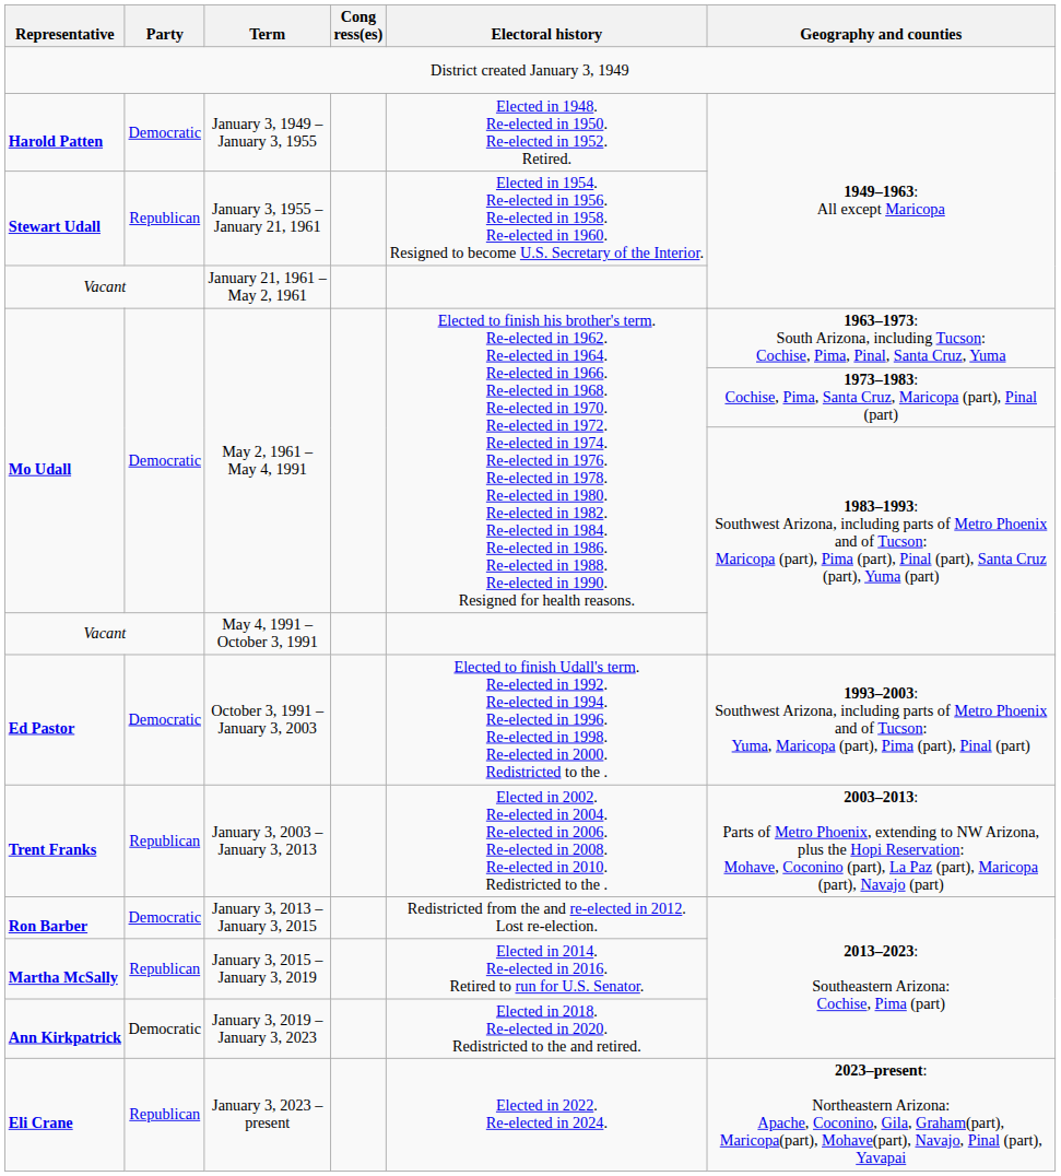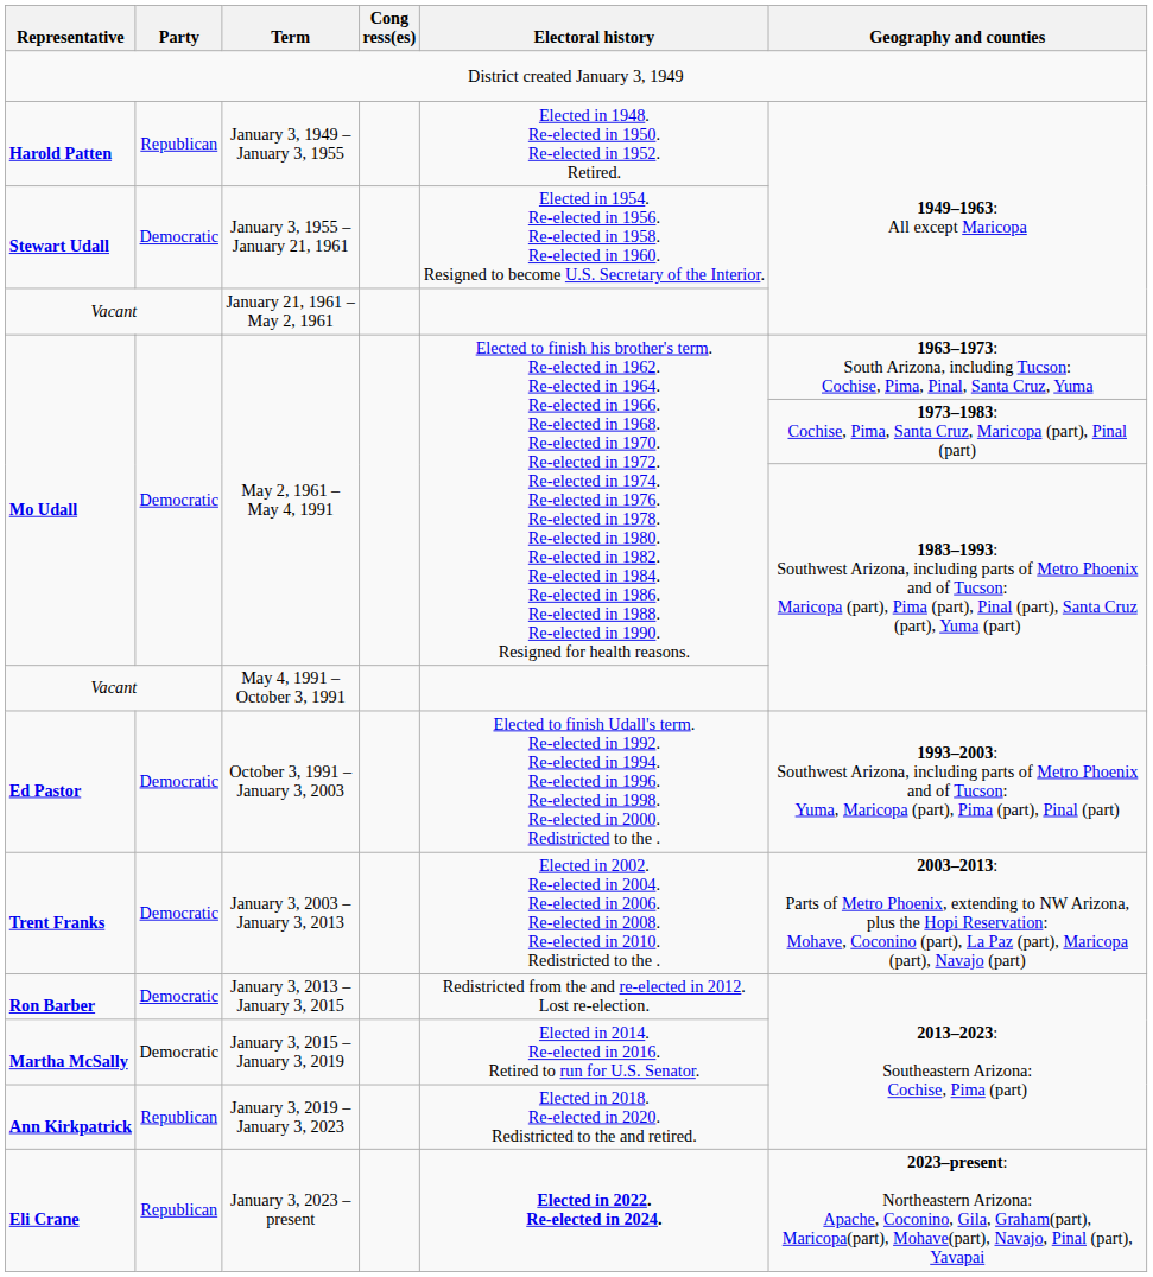 <table class=wikitable style="text-align:center">
 <tr valign=bottom>
 <th>Representative</th>
 <th>Party</th>
 <th>Term</th>
 <th>Cong<br>ress(es)</th>
 <th>Electoral history</th>
 <th width=350>Geography and counties</th>
 </tr>
 <tr style="height:3em">
 <td colspan=6>District created January 3, 1949</td>
 </tr>
 <tr>
 <td align=left><br><strong><a href='#'>Harold Patten</a></strong><br></td>
-<td><a href='#'>Democratic</a></td>
+<td><a href='#'>Republican</a></td>
 <td nowrap>January 3, 1949 –<br>January 3, 1955</td>
 <td></td>
 <td><a href='#'>Elected in 1948</a>.<br><a href='#'>Re-elected in 1950</a>.<br><a href='#'>Re-elected in 1952</a>.<br>Retired.</td>
 <td rowspan=4><strong>1949–1963</strong>:<br>All except <a href='#'>Maricopa</a></td>
 </tr>
 <tr>
 <td align=left><br><strong><a href='#'>Stewart Udall</a></strong><br></td>
-<td><a href='#'>Republican</a></td>
+<td><a href='#'>Democratic</a></td>
 <td nowrap>January 3, 1955 –<br>January 21, 1961</td>
 <td></td>
 <td><a href='#'>Elected in 1954</a>.<br><a href='#'>Re-elected in 1956</a>.<br><a href='#'>Re-elected in 1958</a>.<br><a href='#'>Re-elected in 1960</a>.<br>Resigned to become <a href='#'>U.S. Secretary of the Interior</a>.</td>
 </tr>
 <tr>
 <td colspan=2><em>Vacant</em></td>
 <td nowrap>January 21, 1961 –<br>May 2, 1961</td>
 <td></td>
 </tr>
 <tr>
 <td rowspan=4 align=left><br><strong><a href='#'>Mo Udall</a></strong><br></td>
 <td rowspan=4 ><a href='#'>Democratic</a></td>
 <td rowspan=4 nowrap>May 2, 1961 –<br>May 4, 1991</td>
 <td rowspan=4></td>
 <td rowspan=4><a href='#'>Elected to finish his brother's term</a>.<br><a href='#'>Re-elected in 1962</a>.<br><a href='#'>Re-elected in 1964</a>.<br><a href='#'>Re-elected in 1966</a>.<br><a href='#'>Re-elected in 1968</a>.<br><a href='#'>Re-elected in 1970</a>.<br><a href='#'>Re-elected in 1972</a>.<br><a href='#'>Re-elected in 1974</a>.<br><a href='#'>Re-elected in 1976</a>.<br><a href='#'>Re-elected in 1978</a>.<br><a href='#'>Re-elected in 1980</a>.<br><a href='#'>Re-elected in 1982</a>.<br><a href='#'>Re-elected in 1984</a>.<br><a href='#'>Re-elected in 1986</a>.<br><a href='#'>Re-elected in 1988</a>.<br><a href='#'>Re-elected in 1990</a>.<br>Resigned for health reasons.</td>
 </tr>
 <tr>
 <td><strong>1963–1973</strong>:<br>South Arizona, including <a href='#'>Tucson</a>:<br><a href='#'>Cochise</a>, <a href='#'>Pima</a>, <a href='#'>Pinal</a>, <a href='#'>Santa Cruz</a>, <a href='#'>Yuma</a></td>
 </tr>
 <tr>
 <td><strong>1973–1983</strong>:<br><a href='#'>Cochise</a>, <a href='#'>Pima</a>, <a href='#'>Santa Cruz</a>, <a href='#'>Maricopa</a> (part), <a href='#'>Pinal</a> (part)</td>
 </tr>
 <tr>
 <td rowspan=3><strong>1983–1993</strong>:<br>Southwest Arizona, including parts of <a href='#'>Metro Phoenix</a> and of <a href='#'>Tucson</a>:<br><a href='#'>Maricopa</a> (part), <a href='#'>Pima</a> (part), <a href='#'>Pinal</a> (part), <a href='#'>Santa Cruz</a> (part), <a href='#'>Yuma</a> (part)</td>
 </tr>
 <tr>
 <td colspan=2><em>Vacant</em></td>
 <td nowrap>May 4, 1991 –<br>October 3, 1991</td>
 <td></td>
 </tr>
 <tr>
 <td rowspan=2 align=left><br><strong><a href='#'>Ed Pastor</a></strong><br></td>
 <td rowspan=2 ><a href='#'>Democratic</a></td>
 <td rowspan=2 nowrap>October 3, 1991 –<br>January 3, 2003</td>
 <td rowspan=2></td>
 <td rowspan=2><a href='#'>Elected to finish Udall's term</a>.<br><a href='#'>Re-elected in 1992</a>.<br><a href='#'>Re-elected in 1994</a>.<br><a href='#'>Re-elected in 1996</a>.<br><a href='#'>Re-elected in 1998</a>.<br><a href='#'>Re-elected in 2000</a>.<br><a href='#'>Redistricted</a> to the .</td>
 </tr>
 <tr>
 <td><strong>1993–2003</strong>:<br>Southwest Arizona, including parts of <a href='#'>Metro Phoenix</a> and of <a href='#'>Tucson</a>:<br><a href='#'>Yuma</a>, <a href='#'>Maricopa</a> (part), <a href='#'>Pima</a> (part), <a href='#'>Pinal</a> (part)</td>
 </tr>
 <tr>
 <td align=left><br><strong><a href='#'>Trent Franks</a></strong><br></td>
-<td><a href='#'>Republican</a></td>
+<td><a href='#'>Democratic</a></td>
 <td nowrap>January 3, 2003 –<br>January 3, 2013</td>
 <td></td>
 <td><a href='#'>Elected in 2002</a>.<br><a href='#'>Re-elected in 2004</a>.<br><a href='#'>Re-elected in 2006</a>.<br><a href='#'>Re-elected in 2008</a>.<br><a href='#'>Re-elected in 2010</a>.<br>Redistricted to the .</td>
 <td><strong>2003–2013</strong>:<br><br>Parts of <a href='#'>Metro Phoenix</a>, extending to NW Arizona, plus the <a href='#'>Hopi Reservation</a>:<br><a href='#'>Mohave</a>, <a href='#'>Coconino</a> (part), <a href='#'>La Paz</a> (part), <a href='#'>Maricopa</a> (part), <a href='#'>Navajo</a> (part)</td>
 </tr>
 <tr>
 <td align=left><br><strong><a href='#'>Ron Barber</a></strong><br></td>
 <td><a href='#'>Democratic</a></td>
 <td nowrap>January 3, 2013 –<br>January 3, 2015</td>
 <td></td>
 <td>Redistricted from the  and <a href='#'>re-elected in 2012</a>.<br>Lost re-election.</td>
 <td rowspan=3><strong>2013–2023</strong>:<br><br>Southeastern Arizona:<br><a href='#'>Cochise</a>, <a href='#'>Pima</a> (part)</td>
 </tr>
 <tr>
 <td align=left><br><strong><a href='#'>Martha McSally</a></strong><br></td>
-<td><a href='#'>Republican</a></td>
+<td>Democratic</td>
 <td nowrap>January 3, 2015 –<br>January 3, 2019</td>
 <td></td>
 <td><a href='#'>Elected in 2014</a>.<br><a href='#'>Re-elected in 2016</a>.<br>Retired to <a href='#'>run for U.S. Senator</a>.</td>
 </tr>
 <tr>
 <td align=left><br><strong><a href='#'>Ann Kirkpatrick</a></strong><br></td>
-<td>Democratic</td>
+<td><a href='#'>Republican</a></td>
 <td nowrap>January 3, 2019 –<br>January 3, 2023</td>
 <td></td>
 <td><a href='#'>Elected in 2018</a>.<br><a href='#'>Re-elected in 2020</a>.<br>Redistricted to the  and retired.</td>
 </tr>
 <tr>
 <td align=left><br><strong><a href='#'>Eli Crane</a></strong><br></td>
 <td><a href='#'>Republican</a></td>
 <td>January 3, 2023 –<br>present</td>
 <td></td>
-<td><a href='#'>Elected in 2022</a>.<br><a href='#'>Re-elected in 2024</a>.</td>
+<td><strong><a href='#'>Elected in 2022</a>.<br><a href='#'>Re-elected in 2024</a>.</strong></td>
 <td><strong>2023–present</strong>:<br> <br> Northeastern Arizona:<br><a href='#'>Apache</a>, <a href='#'>Coconino</a>, <a href='#'>Gila</a>, <a href='#'>Graham</a>(part), <a href='#'>Maricopa</a>(part), <a href='#'>Mohave</a>(part), <a href='#'>Navajo</a>, <a href='#'>Pinal</a> (part), <a href='#'>Yavapai</a></td>
 </tr>
 </table>
